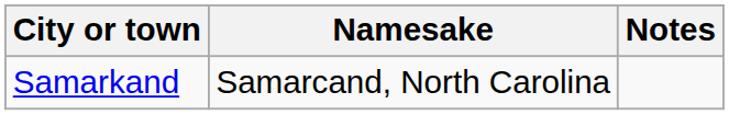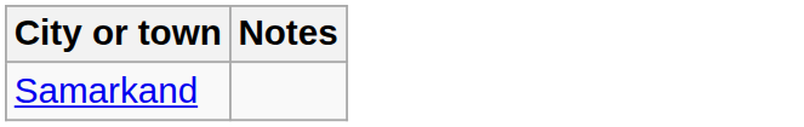 <table class="wikitable">
 <tr>
 <th>City or town</th>
-<th>Namesake</th>
 <th>Notes</th>
 </tr>
 <tr>
 <td><a href='#'>Samarkand</a></td>
-<td>Samarcand, North Carolina</td>
 <td></td>
 </tr>
 </table>
